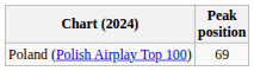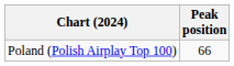 <table class="wikitable" style="text-align:center">
 <tr>
 <th>Chart (2024)</th>
 <th>Peak<br>position</th>
 </tr>
 <tr>
 <td>Poland (<a href='#'>Polish Airplay Top 100</a>)</td>
-<td>69</td>
+<td>66</td>
 </tr>
 </table>
